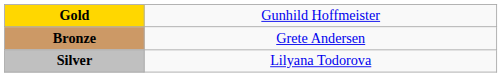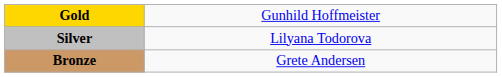 <table class="wikitable" style="text-align:center; " width="35%">
 <tr>
 <td bgcolor="gold"><strong>Gold</strong></td>
 <td><a href='#'>Gunhild Hoffmeister</a><br>  <small><em></em></small></td>
 </tr>
 <tr>
+<td bgcolor="silver"><strong>Silver</strong></td>
+<td><a href='#'>Lilyana Todorova</a><br>  <small><em></em></small></td>
+</tr>
+<tr>
 <td bgcolor="CC9966"><strong>Bronze</strong></td>
 <td><a href='#'>Grete Andersen</a><br>  <small><em></em></small></td>
 </tr>
-<tr>
-<td bgcolor="silver"><strong>Silver</strong></td>
-<td><a href='#'>Lilyana Todorova</a><br>  <small><em></em></small></td>
-</tr>
 </table>
